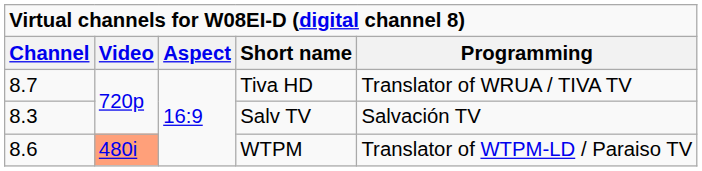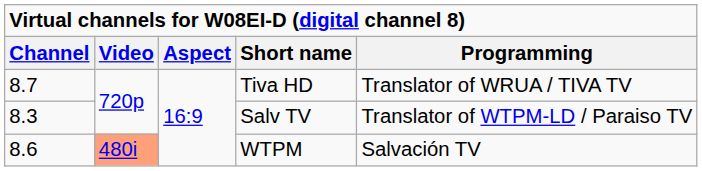 <table class="wikitable">
 <tr>
 <td colspan="5"><strong>Virtual channels for W08EI-D (<a href='#'>digital</a> channel 8)</strong></td>
 </tr>
 <tr>
 <th><a href='#'>Channel</a></th>
 <th><a href='#'>Video</a></th>
 <th><a href='#'>Aspect</a></th>
 <th>Short name</th>
 <th>Programming</th>
 </tr>
 <tr>
 <td>8.7</td>
 <td rowspan=2><a href='#'>720p</a></td>
 <td rowspan=3><a href='#'>16:9</a></td>
 <td>Tiva HD</td>
 <td>Translator of WRUA / TIVA TV</td>
 </tr>
 <tr>
 <td>8.3</td>
 <td>Salv TV</td>
-<td>Salvación TV</td>
+<td>Translator of <a href='#'>WTPM-LD</a> / Paraiso TV</td>
 </tr>
 <tr>
 <td>8.6</td>
 <td style="background: lightsalmon;"><a href='#'>480i</a></td>
 <td>WTPM</td>
-<td>Translator of <a href='#'>WTPM-LD</a> / Paraiso TV</td>
+<td>Salvación TV</td>
 </tr>
 </table>
